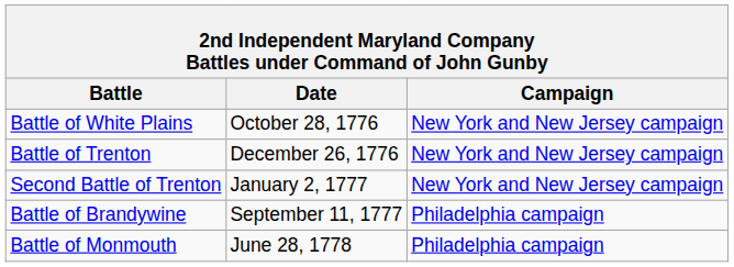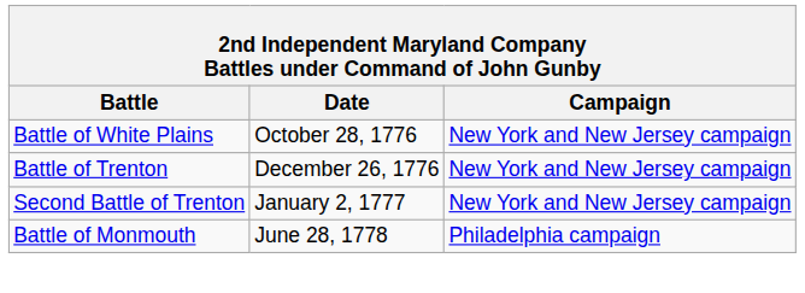 <table class="wikitable" style="margin:1em auto;">
 <tr>
 <th colspan=3><br><strong>2nd Independent Maryland Company</strong><br> Battles under Command of John Gunby</th>
 </tr>
 <tr>
 <th>Battle</th>
 <th>Date</th>
 <th>Campaign</th>
 </tr>
 <tr>
 <td><a href='#'>Battle of White Plains</a></td>
 <td>October 28, 1776</td>
 <td><a href='#'>New York and New Jersey campaign</a></td>
 </tr>
 <tr>
 <td><a href='#'>Battle of Trenton</a></td>
 <td>December 26, 1776</td>
 <td><a href='#'>New York and New Jersey campaign</a></td>
 </tr>
 <tr>
 <td><a href='#'>Second Battle of Trenton</a></td>
 <td>January 2, 1777</td>
 <td><a href='#'>New York and New Jersey campaign</a></td>
 </tr>
 <tr>
-<td><a href='#'>Battle of Brandywine</a></td>
-<td>September 11, 1777</td>
-<td><a href='#'>Philadelphia campaign</a></td>
-</tr>
-<tr>
 <td><a href='#'>Battle of Monmouth</a></td>
 <td>June 28, 1778</td>
 <td><a href='#'>Philadelphia campaign</a></td>
 </tr>
 </table>
